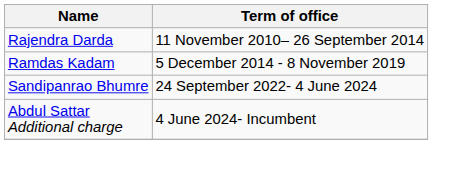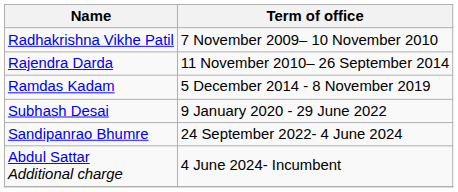 <table class="wikitable">
 <tr>
 <th>Name</th>
 <th>Term of office</th>
+</tr>
+<tr>
+<td><a href='#'>Radhakrishna Vikhe Patil</a></td>
+<td>7 November 2009– 	10 November 2010</td>
 </tr>
 <tr>
 <td><a href='#'>Rajendra Darda</a></td>
 <td>11 November 2010– 	26 September 2014</td>
 </tr>
 <tr>
 <td><a href='#'>Ramdas Kadam</a></td>
 <td>5 December 2014 - 8 November 2019</td>
+</tr>
+<tr>
+<td><a href='#'>Subhash Desai</a></td>
+<td>9 January 2020 - 29 June 2022</td>
 </tr>
 <tr>
 <td><a href='#'>Sandipanrao Bhumre</a></td>
 <td>24 September 2022- 4 June 2024</td>
 </tr>
 <tr>
 <td><a href='#'>Abdul Sattar</a><br><em>Additional charge</em></td>
 <td>4 June 2024- Incumbent</td>
 </tr>
 <tr>
 </tr>
 </table>
